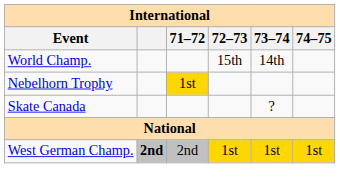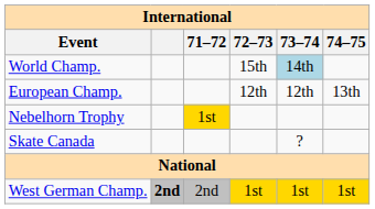 <table class="wikitable" style="text-align:center">
 <tr>
 <th style="background-color: #ffdead; " colspan=6 align=center>International</th>
 </tr>
 <tr>
 <th>Event</th>
 <th></th>
 <th>71–72</th>
 <th>72–73</th>
 <th>73–74</th>
 <th>74–75</th>
 </tr>
 <tr>
 <td align=left><a href='#'>World Champ.</a></td>
 <td></td>
 <td></td>
 <td>15th</td>
-<td>14th</td>
+<td style="background: lightblue;">14th</td>
 <td></td>
+</tr>
+<tr>
+<td align=left><a href='#'>European Champ.</a></td>
+<td></td>
+<td></td>
+<td>12th</td>
+<td>12th</td>
+<td>13th</td>
 </tr>
 <tr>
 <td align=left><a href='#'>Nebelhorn Trophy</a></td>
 <td></td>
 <td bgcolor=gold>1st</td>
 <td></td>
 <td></td>
 <td></td>
 </tr>
 <tr>
 <td align=left><a href='#'>Skate Canada</a></td>
 <td></td>
 <td></td>
 <td></td>
 <td>?</td>
 <td></td>
 </tr>
 <tr>
 <th style="background-color: #ffdead; " colspan=6 align=center>National</th>
 </tr>
 <tr>
 <td align=left><a href='#'>West German Champ.</a></td>
 <td bgcolor=silver><strong>2nd</strong></td>
 <td bgcolor=silver>2nd</td>
 <td bgcolor=gold>1st</td>
 <td bgcolor=gold>1st</td>
 <td bgcolor=gold>1st</td>
 </tr>
 </table>
